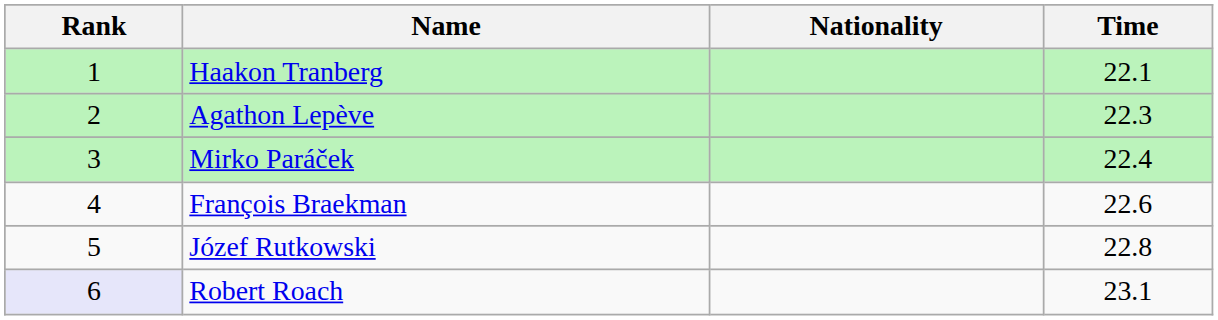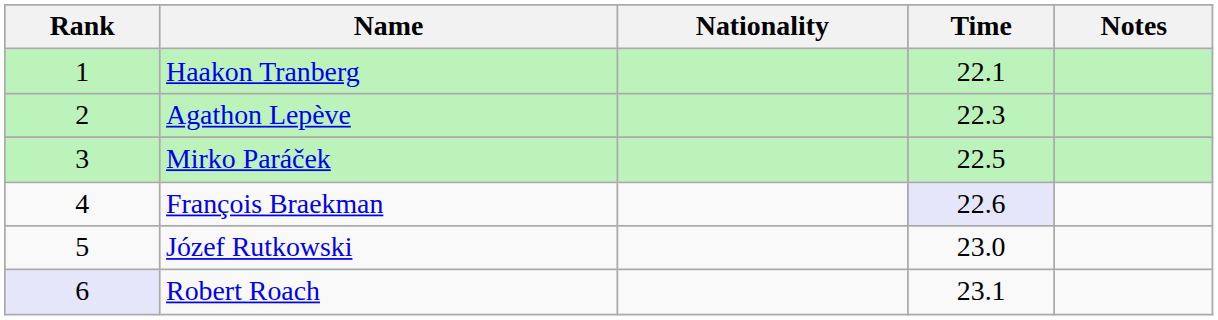 <table class="wikitable sortable" style="text-align:center;width: 55%">
 <tr>
 <th>Rank</th>
 <th>Name</th>
 <th>Nationality</th>
 <th>Time</th>
+<th>Notes</th>
 </tr>
 <tr bgcolor=bbf3bb>
 <td>1</td>
 <td align=left><a href='#'>Haakon Tranberg</a></td>
 <td align=left></td>
 <td>22.1</td>
+<td></td>
 </tr>
 <tr bgcolor=bbf3bb>
 <td>2</td>
 <td align=left><a href='#'>Agathon Lepève</a></td>
 <td align=left></td>
 <td>22.3</td>
+<td></td>
 </tr>
 <tr bgcolor=bbf3bb>
 <td>3</td>
 <td align=left><a href='#'>Mirko Paráček</a></td>
 <td align=left></td>
-<td>22.4</td>
+<td>22.5</td>
+<td></td>
 </tr>
 <tr>
 <td>4</td>
 <td align=left><a href='#'>François Braekman</a></td>
 <td align=left></td>
-<td>22.6</td>
+<td style="background: lavender;">22.6</td>
+<td></td>
 </tr>
 <tr>
 <td>5</td>
 <td align=left><a href='#'>Józef Rutkowski</a></td>
 <td align=left></td>
-<td>22.8</td>
+<td>23.0</td>
+<td></td>
 </tr>
 <tr>
 <td style="background: lavender;">6</td>
 <td align=left><a href='#'>Robert Roach</a></td>
 <td align=left></td>
 <td>23.1</td>
+<td></td>
 </tr>
 </table>
